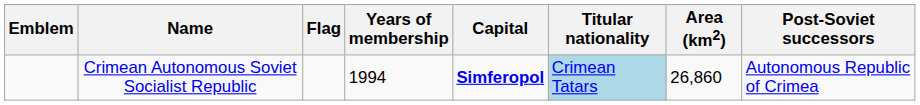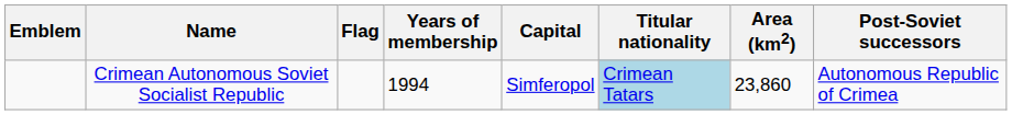 <table class="wikitable sortable" style="text-align:center;">
 <tr>
 <th class="unsortable">Emblem</th>
 <th>Name</th>
 <th class="unsortable">Flag</th>
 <th>Years of<br>membership</th>
 <th>Capital</th>
 <th>Titular nationality</th>
 <th>Area (km<sup>2</sup>)</th>
 <th>Post-Soviet successors</th>
 </tr>
 <tr>
 <td align="center"></td>
 <td align="center"><a href='#'>Crimean Autonomous Soviet Socialist Republic</a></td>
 <td align="center"></td>
 <td align="left">1994</td>
-<td align="left"><strong><a href='#'>Simferopol</a></strong></td>
+<td align="left"><a href='#'>Simferopol</a></td>
 <td align="left" style="background: lightblue;"><a href='#'>Crimean Tatars</a></td>
-<td align="left">26,860</td>
+<td align="left">23,860</td>
 <td align="left"> <a href='#'>Autonomous Republic of Crimea</a></td>
 </tr>
 </table>
